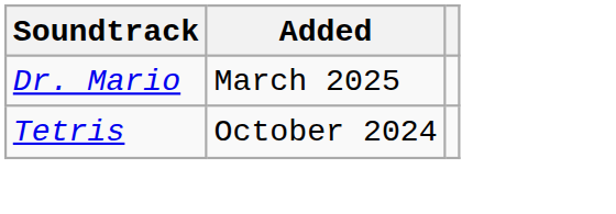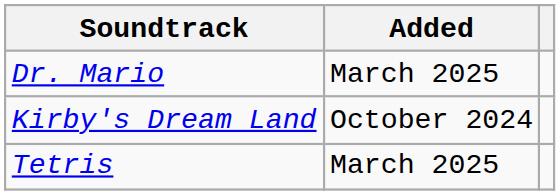 <table class="wikitable sortable">
 <tr>
 <th>Soundtrack</th>
 <th>Added</th>
 <th class="unsortable"></th>
 </tr>
 <tr>
 <td><em><a href='#'>Dr. Mario</a></em></td>
 <td>March 2025</td>
 <td align="center"></td>
 </tr>
 <tr>
-<td><em><a href='#'>Tetris</a></em></td>
+<td><em><a href='#'>Kirby's Dream Land</a></em></td>
 <td>October 2024</td>
 <td align="center"></td>
 </tr>
+<tr>
+<td><em><a href='#'>Tetris</a></em></td>
+<td>March 2025</td>
+<td align="center"></td>
+</tr>
 </table>
